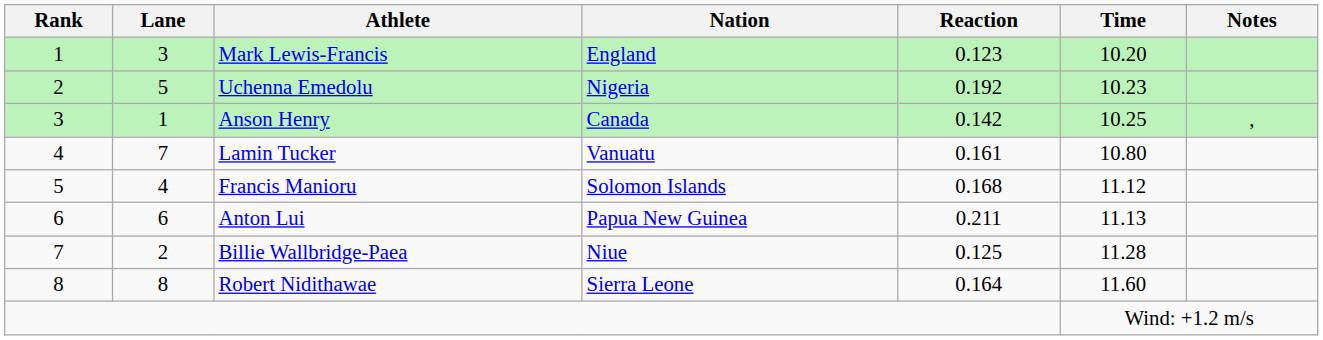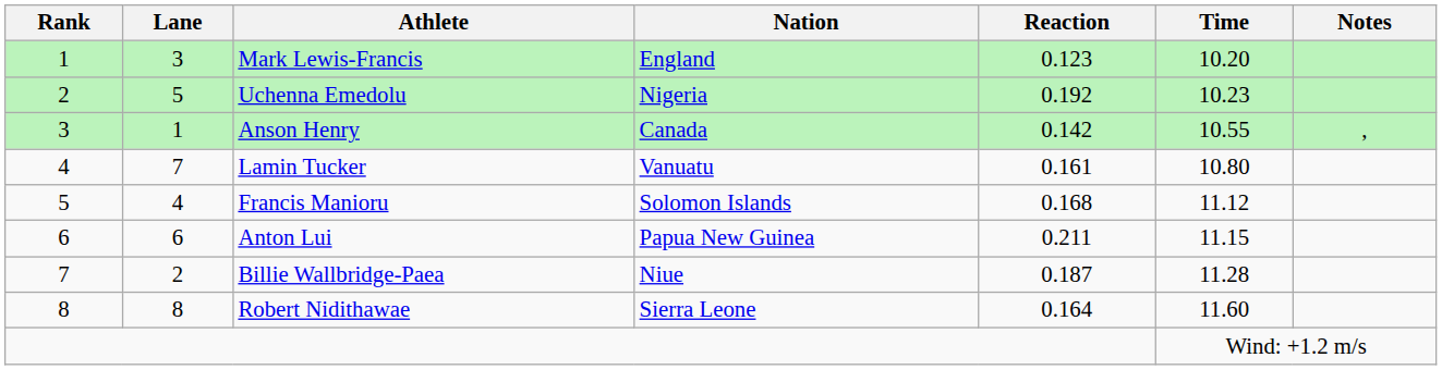 <table class="wikitable sortable" style="text-align:center;width: 80%">
 <tr>
 <th>Rank</th>
 <th>Lane</th>
 <th>Athlete</th>
 <th>Nation</th>
 <th>Reaction</th>
 <th>Time</th>
 <th>Notes</th>
 </tr>
 <tr bgcolor="#bbf3bb">
 <td>1</td>
 <td>3</td>
 <td align="left"><a href='#'>Mark Lewis-Francis</a></td>
 <td align="left"> <a href='#'>England</a></td>
 <td>0.123</td>
 <td>10.20</td>
 <td></td>
 </tr>
 <tr bgcolor="#bbf3bb">
 <td>2</td>
 <td>5</td>
 <td align="left"><a href='#'>Uchenna Emedolu</a></td>
 <td align="left"> <a href='#'>Nigeria</a></td>
 <td>0.192</td>
 <td>10.23</td>
 <td></td>
 </tr>
 <tr bgcolor="#bbf3bb">
 <td>3</td>
 <td>1</td>
 <td align="left"><a href='#'>Anson Henry</a></td>
 <td align="left"> <a href='#'>Canada</a></td>
 <td>0.142</td>
-<td>10.25</td>
+<td>10.55</td>
 <td>, </td>
 </tr>
 <tr>
 <td>4</td>
 <td>7</td>
 <td align="left"><a href='#'>Lamin Tucker</a></td>
 <td align="left"> <a href='#'>Vanuatu</a></td>
 <td>0.161</td>
 <td>10.80</td>
 <td></td>
 </tr>
 <tr>
 <td>5</td>
 <td>4</td>
 <td align="left"><a href='#'>Francis Manioru</a></td>
 <td align="left"> <a href='#'>Solomon Islands</a></td>
 <td>0.168</td>
 <td>11.12</td>
 <td></td>
 </tr>
 <tr>
 <td>6</td>
 <td>6</td>
 <td align="left"><a href='#'>Anton Lui</a></td>
 <td align="left"> <a href='#'>Papua New Guinea</a></td>
 <td>0.211</td>
-<td>11.13</td>
+<td>11.15</td>
 <td></td>
 </tr>
 <tr>
 <td>7</td>
 <td>2</td>
 <td align="left"><a href='#'>Billie Wallbridge-Paea</a></td>
 <td align="left"> <a href='#'>Niue</a></td>
-<td>0.125</td>
+<td>0.187</td>
 <td>11.28</td>
 <td></td>
 </tr>
 <tr>
 <td>8</td>
 <td>8</td>
 <td align="left"><a href='#'>Robert Nidithawae</a></td>
 <td align="left"> <a href='#'>Sierra Leone</a></td>
 <td>0.164</td>
 <td>11.60</td>
 <td></td>
 </tr>
 <tr>
 <td colspan="5"></td>
 <td colspan="2">Wind: +1.2 m/s</td>
 </tr>
 </table>
